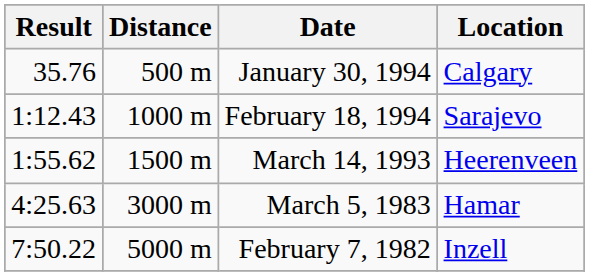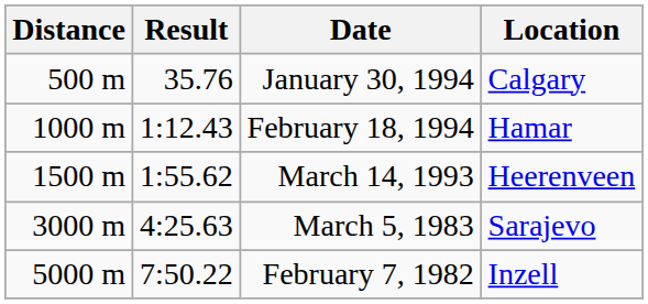 <table class="wikitable">
 <tr>
+<th>Distance</th>
 <th>Result</th>
-<th>Distance</th>
 <th>Date</th>
 <th>Location</th>
 </tr>
 <tr align="right">
+<td>500 m</td>
 <td>35.76</td>
-<td>500 m</td>
 <td>January 30, 1994</td>
 <td align="left"><a href='#'>Calgary</a></td>
 </tr>
 <tr align="right">
+<td>1000 m</td>
 <td>1:12.43</td>
-<td>1000 m</td>
 <td>February 18, 1994</td>
-<td align="left"><a href='#'>Sarajevo</a></td>
+<td align="left"><a href='#'>Hamar</a></td>
 </tr>
 <tr align="right">
+<td>1500 m</td>
 <td>1:55.62</td>
-<td>1500 m</td>
 <td>March 14, 1993</td>
 <td align="left"><a href='#'>Heerenveen</a></td>
 </tr>
 <tr align="right">
+<td>3000 m</td>
 <td>4:25.63</td>
-<td>3000 m</td>
 <td>March 5, 1983</td>
-<td align="left"><a href='#'>Hamar</a></td>
+<td align="left"><a href='#'>Sarajevo</a></td>
 </tr>
 <tr align="right">
+<td>5000 m</td>
 <td>7:50.22</td>
-<td>5000 m</td>
 <td>February 7, 1982</td>
 <td align="left"><a href='#'>Inzell</a></td>
 </tr>
 </table>
